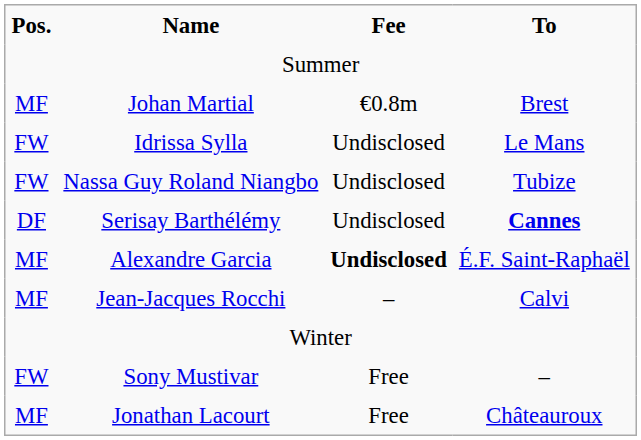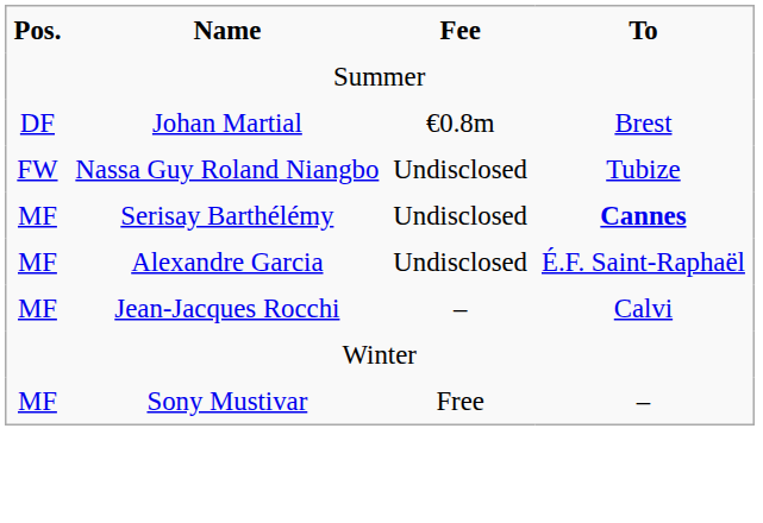 <table class= border="2" cellpadding="4" cellspacing="0" style="text-align:center; margin: 1em 1em 1em 0; background: #f9f9f9; border:1px #aaa solid; border-collapse: collapse; font-size: 95%;">
 <tr>
 <th>Pos.</th>
 <th>Name</th>
 <th>Fee</th>
 <th>To</th>
 </tr>
 <tr>
 <td !style="text-align:center" colspan="4">Summer</td>
 </tr>
 <tr>
-<td><a href='#'>MF</a></td>
+<td><a href='#'>DF</a></td>
 <td><a href='#'>Johan Martial</a></td>
 <td>€0.8m</td>
 <td><a href='#'>Brest</a></td>
-</tr>
-<tr>
-<td><a href='#'>FW</a></td>
-<td><a href='#'>Idrissa Sylla</a></td>
-<td>Undisclosed</td>
-<td><a href='#'>Le Mans</a></td>
 </tr>
 <tr>
 <td><a href='#'>FW</a></td>
 <td><a href='#'>Nassa Guy Roland Niangbo</a></td>
 <td>Undisclosed</td>
 <td><a href='#'>Tubize</a></td>
 </tr>
 <tr>
-<td><a href='#'>DF</a></td>
+<td><a href='#'>MF</a></td>
 <td><a href='#'>Serisay Barthélémy</a></td>
 <td>Undisclosed</td>
 <td><strong><a href='#'>Cannes</a></strong></td>
 </tr>
 <tr>
 <td><a href='#'>MF</a></td>
 <td><a href='#'>Alexandre Garcia</a></td>
-<td><strong>Undisclosed</strong></td>
+<td>Undisclosed</td>
 <td><a href='#'>É.F. Saint-Raphaël</a></td>
 </tr>
 <tr>
 <td><a href='#'>MF</a></td>
 <td><a href='#'>Jean-Jacques Rocchi</a></td>
 <td>–</td>
 <td><a href='#'>Calvi</a></td>
 </tr>
 <tr>
 <td !style="text-align:center" colspan="4">Winter</td>
 </tr>
 <tr>
-<td><a href='#'>FW</a></td>
+<td><a href='#'>MF</a></td>
 <td><a href='#'>Sony Mustivar</a></td>
 <td>Free</td>
 <td>–</td>
 </tr>
-<tr>
-<td><a href='#'>MF</a></td>
-<td><a href='#'>Jonathan Lacourt</a></td>
-<td>Free</td>
-<td><a href='#'>Châteauroux</a></td>
-</tr>
 </table>
